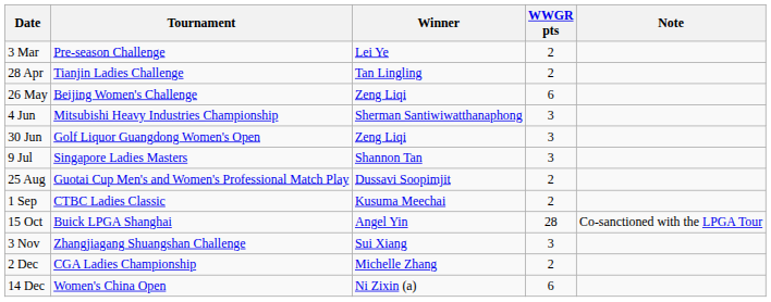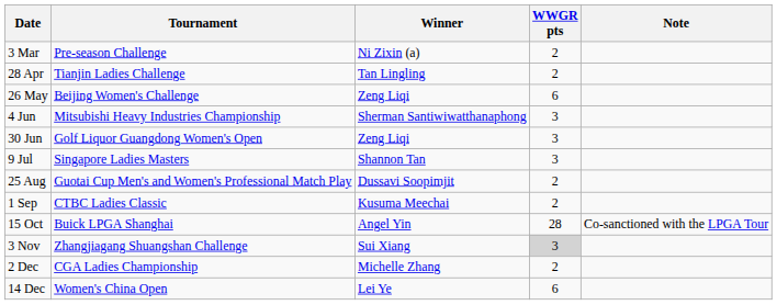 <table class="wikitable sortable" style="font-size:95%;">
 <tr>
 <th>Date</th>
 <th>Tournament</th>
 <th>Winner</th>
 <th><a href='#'>WWGR</a><br>pts</th>
 <th>Note</th>
 </tr>
 <tr>
 <td>3 Mar</td>
 <td><a href='#'>Pre-season Challenge</a></td>
-<td> <a href='#'>Lei Ye</a></td>
+<td> <a href='#'>Ni Zixin</a> (a)</td>
 <td align=center>2</td>
 <td></td>
 </tr>
 <tr>
 <td>28 Apr</td>
 <td><a href='#'>Tianjin Ladies Challenge</a></td>
 <td> <a href='#'>Tan Lingling</a></td>
 <td align=center>2</td>
 <td></td>
 </tr>
 <tr>
 <td>26 May</td>
 <td><a href='#'>Beijing Women's Challenge</a></td>
 <td> <a href='#'>Zeng Liqi</a></td>
 <td align=center>6</td>
 <td></td>
 </tr>
 <tr>
 <td>4 Jun</td>
 <td><a href='#'>Mitsubishi Heavy Industries Championship</a></td>
 <td> <a href='#'>Sherman Santiwiwatthanaphong</a></td>
 <td align=center>3</td>
 <td></td>
 </tr>
 <tr>
 <td>30 Jun</td>
 <td><a href='#'>Golf Liquor Guangdong Women's Open</a></td>
 <td> <a href='#'>Zeng Liqi</a></td>
 <td align=center>3</td>
 <td></td>
 </tr>
 <tr>
 <td>9 Jul</td>
 <td><a href='#'>Singapore Ladies Masters</a></td>
 <td> <a href='#'>Shannon Tan</a></td>
 <td align=center>3</td>
 <td></td>
 </tr>
 <tr>
 <td>25 Aug</td>
 <td><a href='#'>Guotai Cup Men's and Women's Professional Match Play</a></td>
 <td> <a href='#'>Dussavi Soopimjit</a></td>
 <td align=center>2</td>
 <td></td>
 </tr>
 <tr>
 <td>1 Sep</td>
 <td><a href='#'>CTBC Ladies Classic</a></td>
 <td> <a href='#'>Kusuma Meechai</a></td>
 <td align=center>2</td>
 <td></td>
 </tr>
 <tr>
 <td>15 Oct</td>
 <td><a href='#'>Buick LPGA Shanghai</a></td>
 <td> <a href='#'>Angel Yin</a></td>
 <td align=center>28</td>
 <td>Co-sanctioned with the <a href='#'>LPGA Tour</a></td>
 </tr>
 <tr>
 <td>3 Nov</td>
 <td><a href='#'>Zhangjiagang Shuangshan Challenge</a></td>
 <td> <a href='#'>Sui Xiang</a></td>
-<td align=center>3</td>
+<td align=center style="background: lightgrey;">3</td>
 <td></td>
 </tr>
 <tr>
 <td>2 Dec</td>
 <td><a href='#'>CGA Ladies Championship</a></td>
 <td> <a href='#'>Michelle Zhang</a></td>
 <td align=center>2</td>
 <td></td>
 </tr>
 <tr>
 <td>14 Dec</td>
 <td><a href='#'>Women's China Open</a></td>
-<td> <a href='#'>Ni Zixin</a> (a)</td>
+<td> <a href='#'>Lei Ye</a></td>
 <td align=center>6</td>
 <td></td>
 </tr>
 </table>
